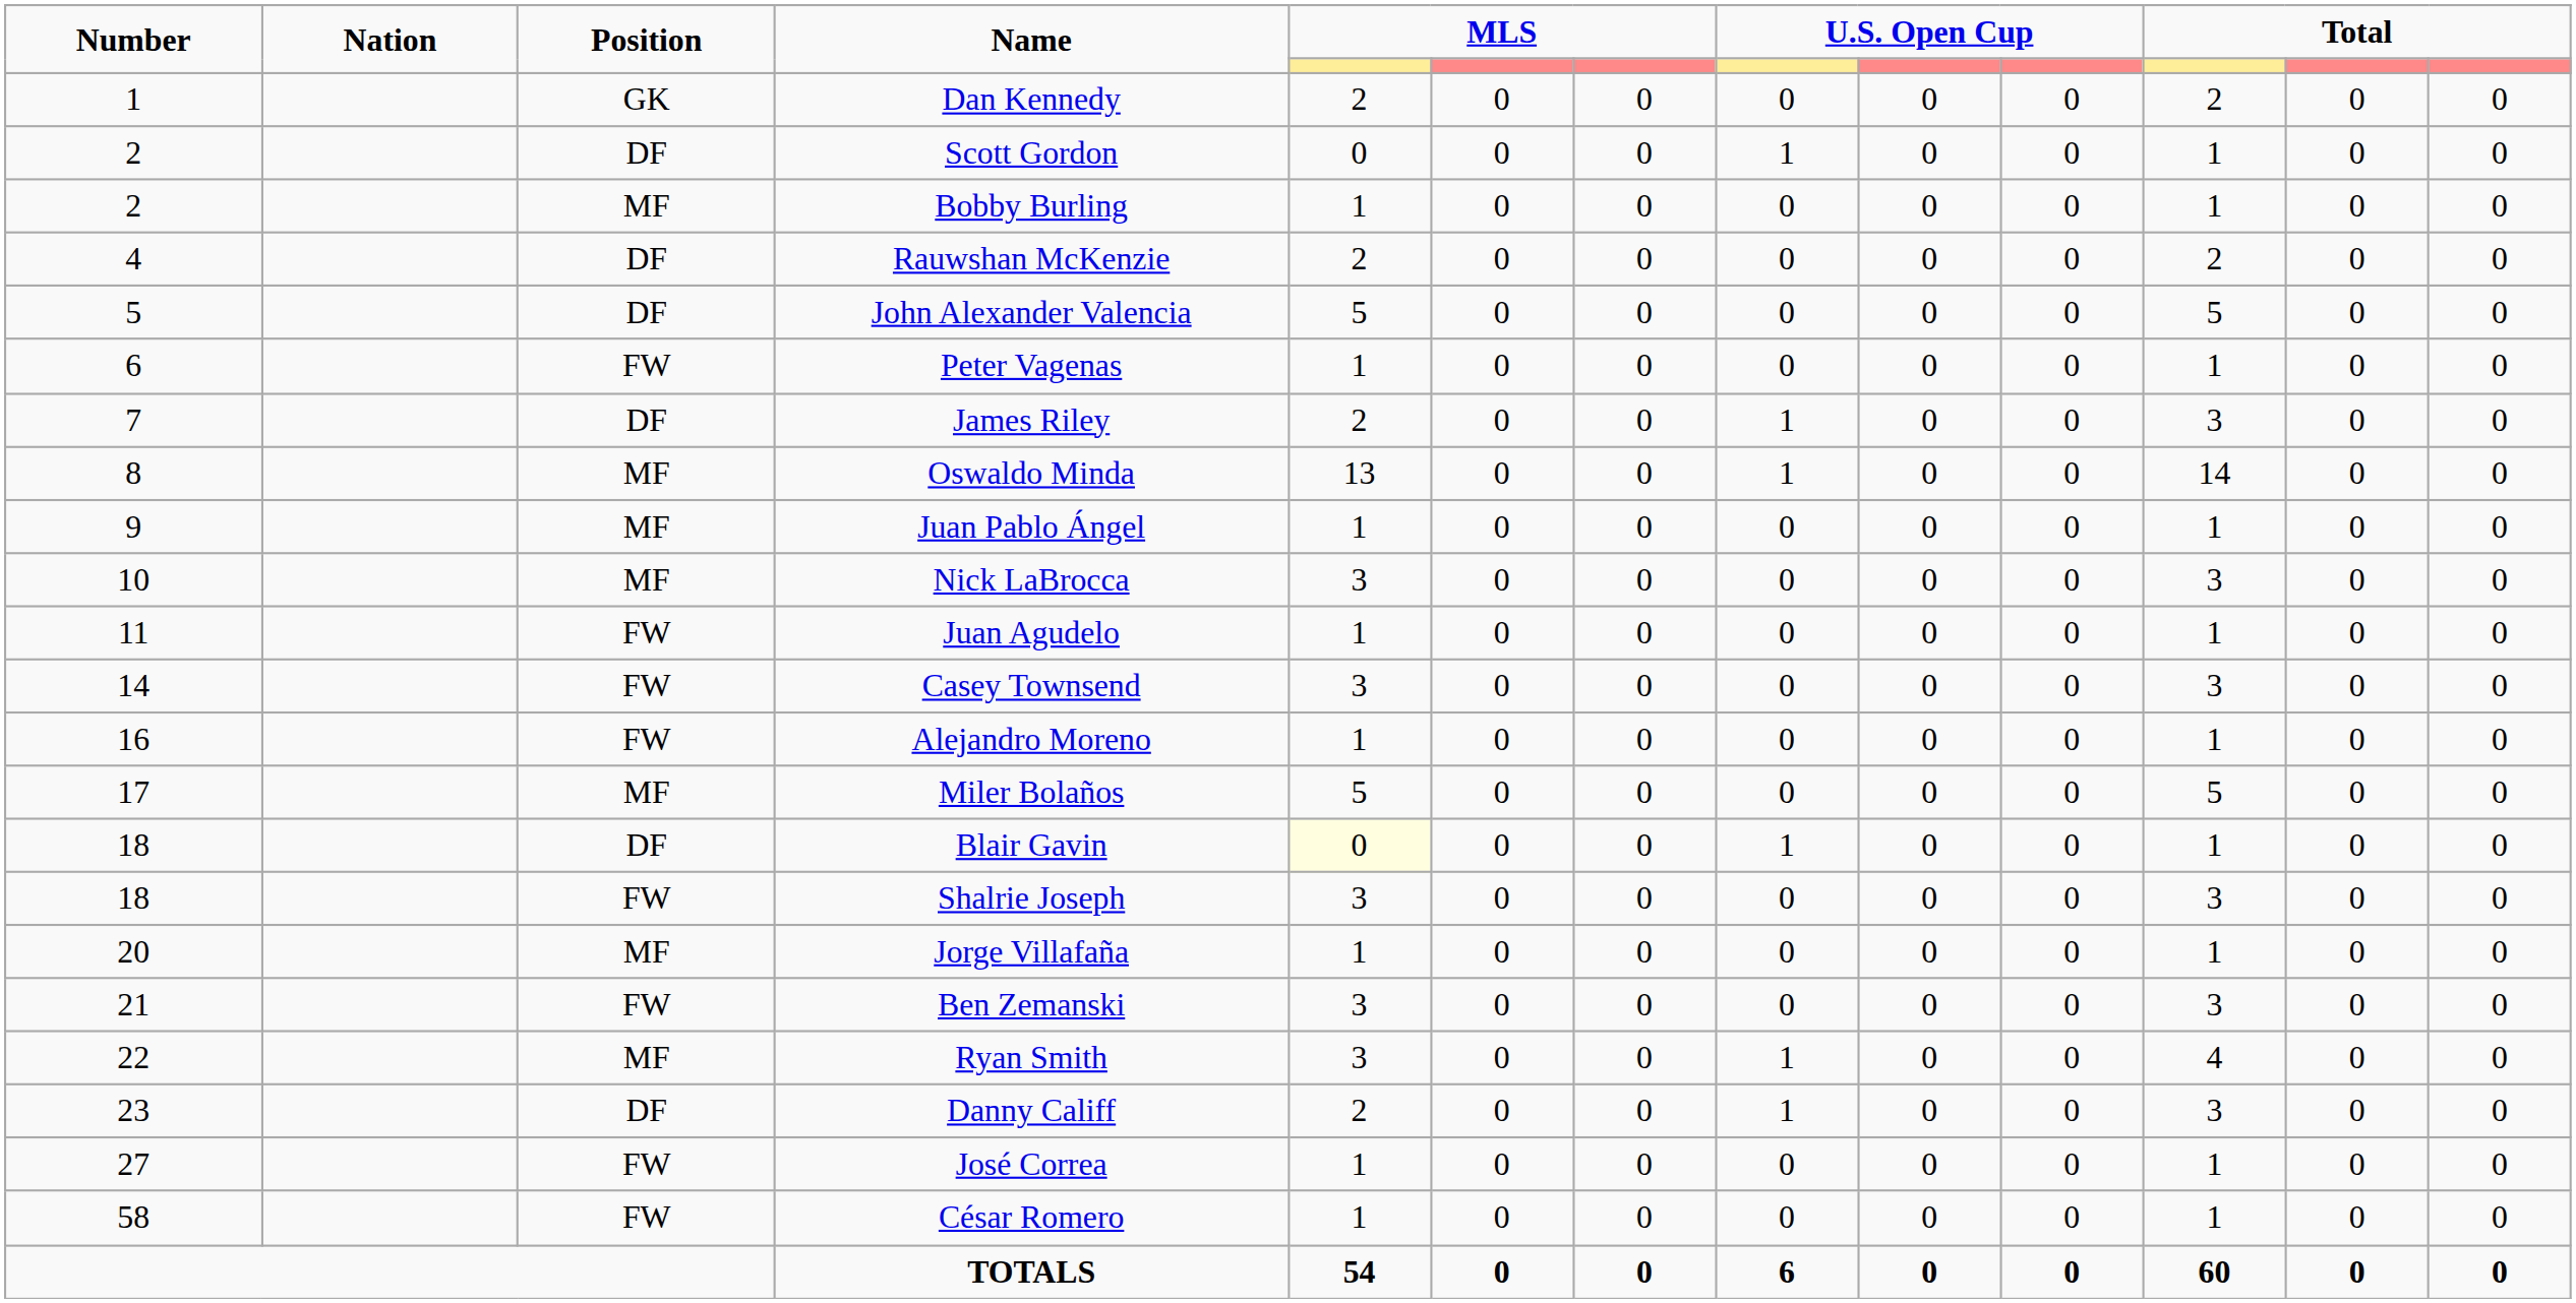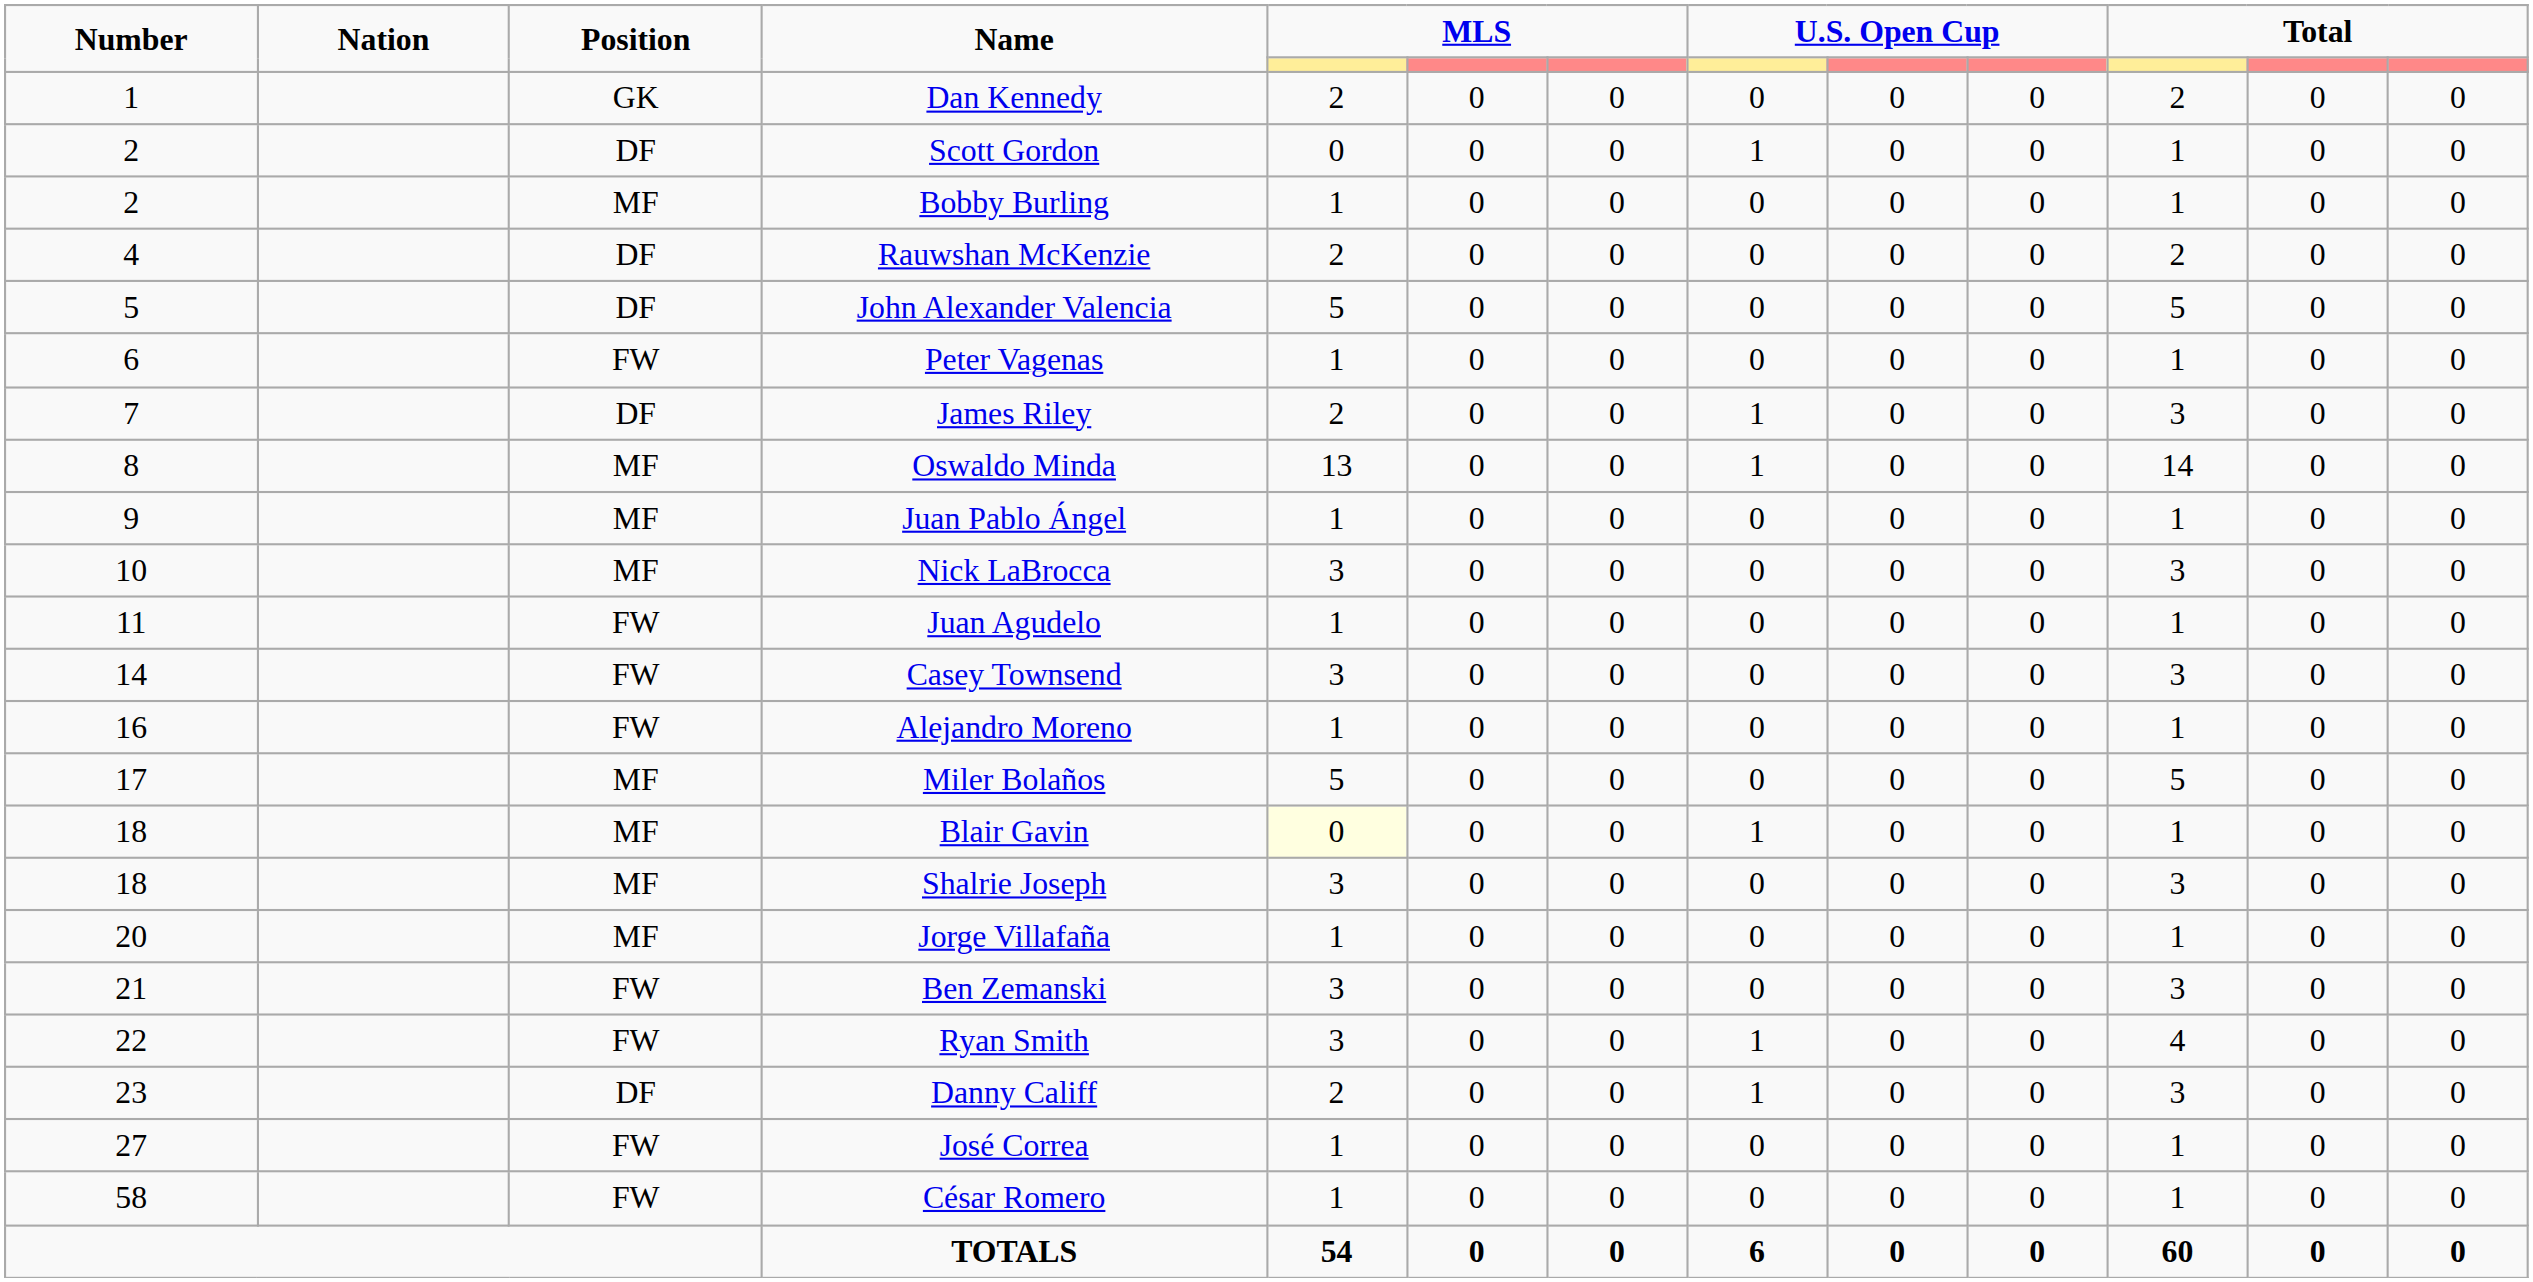 <table class="wikitable" style="font-size: 95%; text-align: center;">
 <tr>
 <td rowspan="2" width="10%" align="center"><strong>Number</strong></td>
 <td rowspan="2" width="10%" align="center"><strong>Nation</strong></td>
 <td rowspan="2" width="10%" align="center"><strong>Position</strong></td>
 <td rowspan="2" width="20%" align="center"><strong>Name</strong></td>
 <td colspan="3" align="center"><strong><a href='#'>MLS</a></strong></td>
 <td colspan="3" align="center"><strong><a href='#'>U.S. Open Cup</a></strong></td>
 <td colspan="3" align="center"><strong>Total</strong></td>
 </tr>
 <tr>
 <th width=60 style="background: #FFEE99"></th>
 <th width=60 style="background: #FF8888"></th>
 <th width=60 style="background: #FF8888"></th>
 <th width=60 style="background: #FFEE99"></th>
 <th width=60 style="background: #FF8888"></th>
 <th width=60 style="background: #FF8888"></th>
 <th width=60 style="background: #FFEE99"></th>
 <th width=60 style="background: #FF8888"></th>
 <th width=60 style="background: #FF8888"></th>
 </tr>
 <tr>
 <td>1</td>
 <td></td>
 <td>GK</td>
 <td><a href='#'>Dan Kennedy</a></td>
 <td>2</td>
 <td>0</td>
 <td>0</td>
 <td>0</td>
 <td>0</td>
 <td>0</td>
 <td>2</td>
 <td>0</td>
 <td>0</td>
 </tr>
 <tr>
 <td>2</td>
 <td></td>
 <td>DF</td>
 <td><a href='#'>Scott Gordon</a></td>
 <td>0</td>
 <td>0</td>
 <td>0</td>
 <td>1</td>
 <td>0</td>
 <td>0</td>
 <td>1</td>
 <td>0</td>
 <td>0</td>
 </tr>
 <tr>
 <td>2</td>
 <td></td>
 <td>MF</td>
 <td><a href='#'>Bobby Burling</a></td>
 <td>1</td>
 <td>0</td>
 <td>0</td>
 <td>0</td>
 <td>0</td>
 <td>0</td>
 <td>1</td>
 <td>0</td>
 <td>0</td>
 </tr>
 <tr>
 <td>4</td>
 <td></td>
 <td>DF</td>
 <td><a href='#'>Rauwshan McKenzie</a></td>
 <td>2</td>
 <td>0</td>
 <td>0</td>
 <td>0</td>
 <td>0</td>
 <td>0</td>
 <td>2</td>
 <td>0</td>
 <td>0</td>
 </tr>
 <tr>
 <td>5</td>
 <td></td>
 <td>DF</td>
 <td><a href='#'>John Alexander Valencia</a></td>
 <td>5</td>
 <td>0</td>
 <td>0</td>
 <td>0</td>
 <td>0</td>
 <td>0</td>
 <td>5</td>
 <td>0</td>
 <td>0</td>
 </tr>
 <tr>
 <td>6</td>
 <td></td>
 <td>FW</td>
 <td><a href='#'>Peter Vagenas</a></td>
 <td>1</td>
 <td>0</td>
 <td>0</td>
 <td>0</td>
 <td>0</td>
 <td>0</td>
 <td>1</td>
 <td>0</td>
 <td>0</td>
 </tr>
 <tr>
 <td>7</td>
 <td></td>
 <td>DF</td>
 <td><a href='#'>James Riley</a></td>
 <td>2</td>
 <td>0</td>
 <td>0</td>
 <td>1</td>
 <td>0</td>
 <td>0</td>
 <td>3</td>
 <td>0</td>
 <td>0</td>
 </tr>
 <tr>
 <td>8</td>
 <td></td>
 <td>MF</td>
 <td><a href='#'>Oswaldo Minda</a></td>
 <td>13</td>
 <td>0</td>
 <td>0</td>
 <td>1</td>
 <td>0</td>
 <td>0</td>
 <td>14</td>
 <td>0</td>
 <td>0</td>
 </tr>
 <tr>
 <td>9</td>
 <td></td>
 <td>MF</td>
 <td><a href='#'>Juan Pablo Ángel</a></td>
 <td>1</td>
 <td>0</td>
 <td>0</td>
 <td>0</td>
 <td>0</td>
 <td>0</td>
 <td>1</td>
 <td>0</td>
 <td>0</td>
 </tr>
 <tr>
 <td>10</td>
 <td></td>
 <td>MF</td>
 <td><a href='#'>Nick LaBrocca</a></td>
 <td>3</td>
 <td>0</td>
 <td>0</td>
 <td>0</td>
 <td>0</td>
 <td>0</td>
 <td>3</td>
 <td>0</td>
 <td>0</td>
 </tr>
 <tr>
 <td>11</td>
 <td></td>
 <td>FW</td>
 <td><a href='#'>Juan Agudelo</a></td>
 <td>1</td>
 <td>0</td>
 <td>0</td>
 <td>0</td>
 <td>0</td>
 <td>0</td>
 <td>1</td>
 <td>0</td>
 <td>0</td>
 </tr>
 <tr>
 <td>14</td>
 <td></td>
 <td>FW</td>
 <td><a href='#'>Casey Townsend</a></td>
 <td>3</td>
 <td>0</td>
 <td>0</td>
 <td>0</td>
 <td>0</td>
 <td>0</td>
 <td>3</td>
 <td>0</td>
 <td>0</td>
 </tr>
 <tr>
 <td>16</td>
 <td></td>
 <td>FW</td>
 <td><a href='#'>Alejandro Moreno</a></td>
 <td>1</td>
 <td>0</td>
 <td>0</td>
 <td>0</td>
 <td>0</td>
 <td>0</td>
 <td>1</td>
 <td>0</td>
 <td>0</td>
 </tr>
 <tr>
 <td>17</td>
 <td></td>
 <td>MF</td>
 <td><a href='#'>Miler Bolaños</a></td>
 <td>5</td>
 <td>0</td>
 <td>0</td>
 <td>0</td>
 <td>0</td>
 <td>0</td>
 <td>5</td>
 <td>0</td>
 <td>0</td>
 </tr>
 <tr>
 <td>18</td>
 <td></td>
-<td>DF</td>
+<td>MF</td>
 <td><a href='#'>Blair Gavin</a></td>
 <td style="background: lightyellow;">0</td>
 <td>0</td>
 <td>0</td>
 <td>1</td>
 <td>0</td>
 <td>0</td>
 <td>1</td>
 <td>0</td>
 <td>0</td>
 </tr>
 <tr>
 <td>18</td>
 <td></td>
-<td>FW</td>
+<td>MF</td>
 <td><a href='#'>Shalrie Joseph</a></td>
 <td>3</td>
 <td>0</td>
 <td>0</td>
 <td>0</td>
 <td>0</td>
 <td>0</td>
 <td>3</td>
 <td>0</td>
 <td>0</td>
 </tr>
 <tr>
 <td>20</td>
 <td></td>
 <td>MF</td>
 <td><a href='#'>Jorge Villafaña</a></td>
 <td>1</td>
 <td>0</td>
 <td>0</td>
 <td>0</td>
 <td>0</td>
 <td>0</td>
 <td>1</td>
 <td>0</td>
 <td>0</td>
 </tr>
 <tr>
 <td>21</td>
 <td></td>
 <td>FW</td>
 <td><a href='#'>Ben Zemanski</a></td>
 <td>3</td>
 <td>0</td>
 <td>0</td>
 <td>0</td>
 <td>0</td>
 <td>0</td>
 <td>3</td>
 <td>0</td>
 <td>0</td>
 </tr>
 <tr>
 <td>22</td>
 <td></td>
-<td>MF</td>
+<td>FW</td>
 <td><a href='#'>Ryan Smith</a></td>
 <td>3</td>
 <td>0</td>
 <td>0</td>
 <td>1</td>
 <td>0</td>
 <td>0</td>
 <td>4</td>
 <td>0</td>
 <td>0</td>
 </tr>
 <tr>
 <td>23</td>
 <td></td>
 <td>DF</td>
 <td><a href='#'>Danny Califf</a></td>
 <td>2</td>
 <td>0</td>
 <td>0</td>
 <td>1</td>
 <td>0</td>
 <td>0</td>
 <td>3</td>
 <td>0</td>
 <td>0</td>
 </tr>
 <tr>
 <td>27</td>
 <td></td>
 <td>FW</td>
 <td><a href='#'>José Correa</a></td>
 <td>1</td>
 <td>0</td>
 <td>0</td>
 <td>0</td>
 <td>0</td>
 <td>0</td>
 <td>1</td>
 <td>0</td>
 <td>0</td>
 </tr>
 <tr>
 <td>58</td>
 <td></td>
 <td>FW</td>
 <td><a href='#'>César Romero</a></td>
 <td>1</td>
 <td>0</td>
 <td>0</td>
 <td>0</td>
 <td>0</td>
 <td>0</td>
 <td>1</td>
 <td>0</td>
 <td>0</td>
 </tr>
 <tr>
 <td colspan="3"></td>
 <td><strong>TOTALS</strong></td>
 <td><strong>54</strong></td>
 <td><strong>0</strong></td>
 <td><strong>0</strong></td>
 <td><strong>6</strong></td>
 <td><strong>0</strong></td>
 <td><strong>0</strong></td>
 <td><strong>60</strong></td>
 <td><strong>0</strong></td>
 <td><strong>0</strong></td>
 </tr>
 </table>
